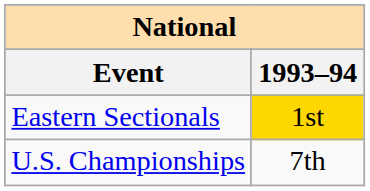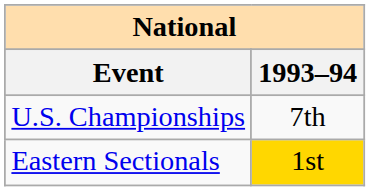 <table class="wikitable" style="text-align:center">
 <tr>
 <th style="background-color: #ffdead; " colspan=2 align=center><strong>National</strong></th>
 </tr>
 <tr>
 <th>Event</th>
 <th>1993–94</th>
 </tr>
 <tr>
+<td align=left><a href='#'>U.S. Championships</a></td>
+<td>7th</td>
+</tr>
+<tr>
 <td align=left><a href='#'>Eastern Sectionals</a></td>
 <td bgcolor=gold>1st</td>
 </tr>
-<tr>
-<td align=left><a href='#'>U.S. Championships</a></td>
-<td>7th</td>
-</tr>
 </table>
